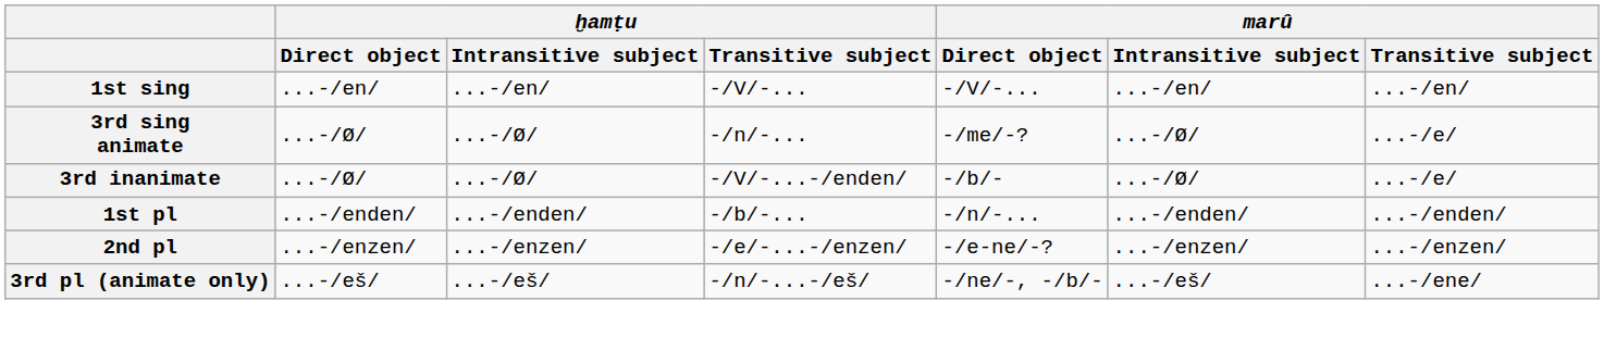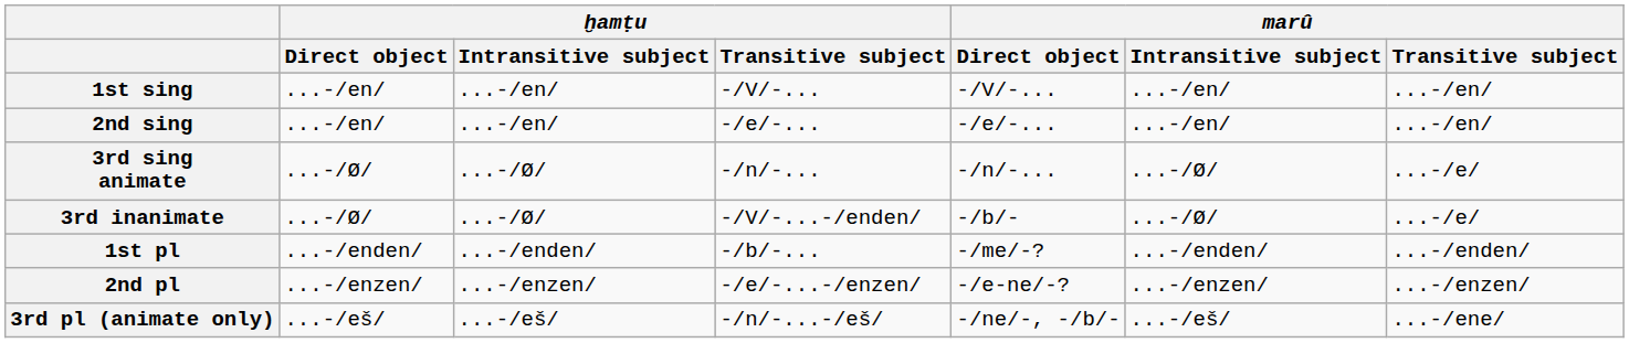 <table class="wikitable">
 <tr>
 <th></th>
 <th colspan="3"><em>ḫamṭu</em></th>
 <th colspan="3"><em>marû</em></th>
 </tr>
 <tr>
 <th></th>
 <th>Direct object</th>
 <th>Intransitive subject</th>
 <th>Transitive subject</th>
 <th>Direct object</th>
 <th>Intransitive subject</th>
 <th>Transitive subject</th>
 </tr>
 <tr>
 <th>1st sing</th>
 <td>...-/en/</td>
 <td>...-/en/</td>
 <td>-/V/-...</td>
 <td>-/V/-...</td>
 <td>...-/en/</td>
 <td>...-/en/</td>
 </tr>
 <tr>
+<th>2nd sing</th>
+<td>...-/en/</td>
+<td>...-/en/</td>
+<td>-/e/-...</td>
+<td>-/e/-...</td>
+<td>...-/en/</td>
+<td>...-/en/</td>
+</tr>
+<tr>
 <th>3rd sing<br>animate</th>
 <td>...-/Ø/</td>
 <td>...-/Ø/</td>
 <td>-/n/-...</td>
-<td>-/me/-?</td>
+<td>-/n/-...</td>
 <td>...-/Ø/</td>
 <td>...-/e/</td>
 </tr>
 <tr>
 <th>3rd inanimate</th>
 <td>...-/Ø/</td>
 <td>...-/Ø/</td>
 <td>-/V/-...-/enden/</td>
 <td>-/b/-</td>
 <td>...-/Ø/</td>
 <td>...-/e/</td>
 </tr>
 <tr>
 <th>1st pl</th>
 <td>...-/enden/</td>
 <td>...-/enden/</td>
 <td>-/b/-...</td>
-<td>-/n/-...</td>
+<td>-/me/-?</td>
 <td>...-/enden/</td>
 <td>...-/enden/</td>
 </tr>
 <tr>
 <th>2nd pl</th>
 <td>...-/enzen/</td>
 <td>...-/enzen/</td>
 <td>-/e/-...-/enzen/</td>
 <td>-/e-ne/-?</td>
 <td>...-/enzen/</td>
 <td>...-/enzen/</td>
 </tr>
 <tr>
 <th>3rd pl (animate only)</th>
 <td>...-/eš/</td>
 <td>...-/eš/</td>
 <td>-/n/-...-/eš/</td>
 <td>-/ne/-, -/b/-</td>
 <td>...-/eš/</td>
 <td>...-/ene/</td>
 </tr>
 </table>
